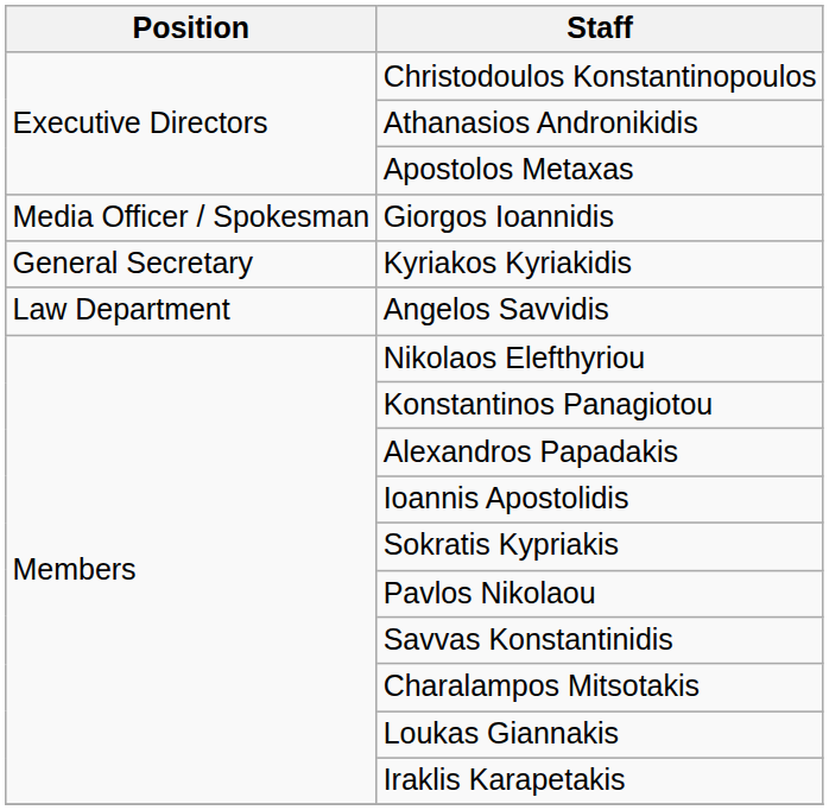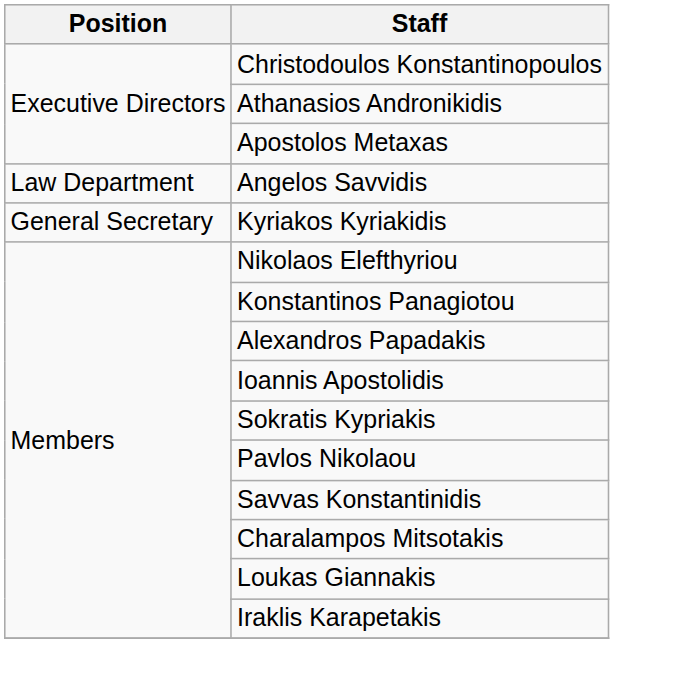 <table class="wikitable" style="text-align: center">
 <tr>
 <th align=left>Position</th>
 <th align=left>Staff</th>
 </tr>
 <tr>
 <td rowspan="3" align=left>Executive Directors</td>
 <td align=left> Christodoulos Konstantinopoulos</td>
 </tr>
 <tr>
 <td align=left> Athanasios Andronikidis</td>
 </tr>
 <tr>
 <td align=left> Apostolos Metaxas</td>
 </tr>
 <tr>
-<td align=left>Media Officer / Spokesman</td>
-<td align=left> Giorgos Ioannidis</td>
+<td align=left>Law Department</td>
+<td align=left> Angelos Savvidis</td>
 </tr>
 <tr>
 <td align=left>General Secretary</td>
 <td align=left> Kyriakos Kyriakidis</td>
-</tr>
-<tr>
-<td align=left>Law Department</td>
-<td align=left> Angelos Savvidis</td>
 </tr>
 <tr>
 <td rowspan="10" align=left>Members</td>
 <td align=left> Nikolaos Elefthyriou</td>
 </tr>
 <tr>
 <td align=left> Konstantinos Panagiotou</td>
 </tr>
 <tr>
 <td align=left> Alexandros Papadakis</td>
 </tr>
 <tr>
 <td align=left> Ioannis Apostolidis</td>
 </tr>
 <tr>
 <td align=left> Sokratis Kypriakis</td>
 </tr>
 <tr>
 <td align=left> Pavlos Nikolaou</td>
 </tr>
 <tr>
 <td align=left> Savvas Konstantinidis</td>
 </tr>
 <tr>
 <td align=left> Charalampos Mitsotakis</td>
 </tr>
 <tr>
 <td align=left> Loukas Giannakis</td>
 </tr>
 <tr>
 <td align=left> Iraklis Karapetakis</td>
 </tr>
 <tr>
 </tr>
 </table>
